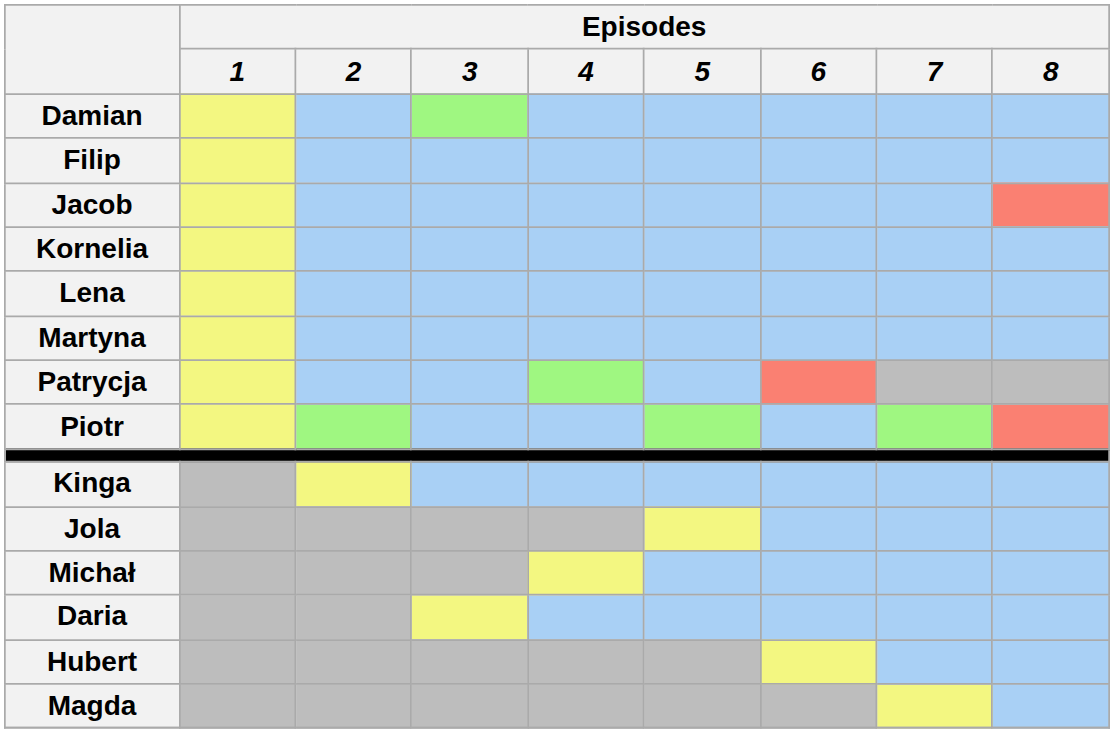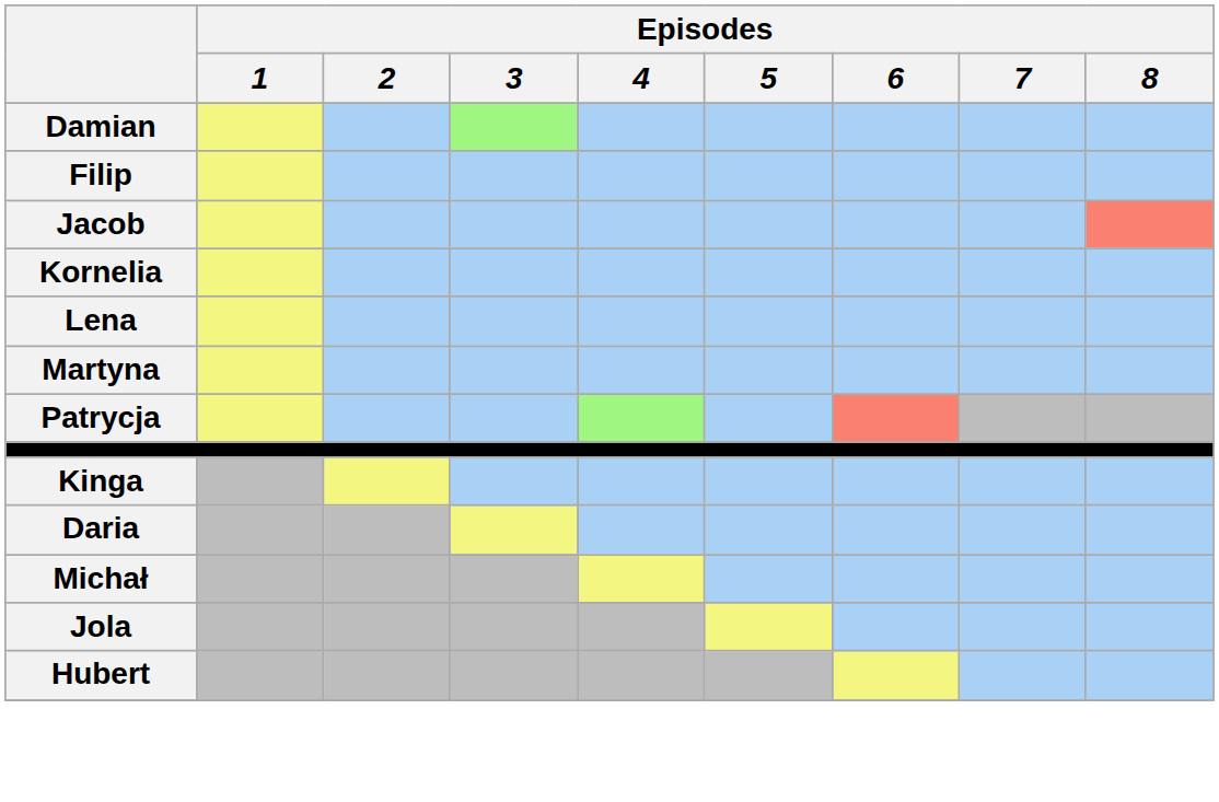 <table class="wikitable" style="text-align:center; width:50%;">
 <tr>
 <th rowspan="2" style="width:15%;"></th>
 <th colspan="8" style="text-align:center;">Episodes</th>
 </tr>
 <tr>
 <th style="text-align:center; width:10%;"><em>1</em></th>
 <th style="text-align:center; width:10%;"><em>2</em></th>
 <th style="text-align:center; width:10%;"><em>3</em></th>
 <th style="text-align:center; width:10%;"><em>4</em></th>
 <th style="text-align:center; width:10%;"><em>5</em></th>
 <th style="text-align:center; width:10%;"><em>6</em></th>
 <th style="text-align:center; width:10%;"><em>7</em></th>
 <th style="text-align:center; width:10%;"><em>8</em></th>
 </tr>
 <tr>
 <th>Damian</th>
 <td style="background:#F3F781;"></td>
 <td style="background:#A9D0F5;"></td>
 <td style="background:#9FF781;"></td>
 <td style="background:#A9D0F5;"></td>
 <td style="background:#A9D0F5;"></td>
 <td style="background:#A9D0F5;"></td>
 <td style="background:#A9D0F5;"></td>
 <td style="background:#A9D0F5;"></td>
 </tr>
 <tr>
 <th>Filip</th>
 <td style="background:#F3F781;"></td>
 <td style="background:#A9D0F5;"></td>
 <td style="background:#A9D0F5;"></td>
 <td style="background:#A9D0F5;"></td>
 <td style="background:#A9D0F5;"></td>
 <td style="background:#A9D0F5;"></td>
 <td style="background:#A9D0F5;"></td>
 <td style="background:#A9D0F5;"></td>
 </tr>
 <tr>
 <th>Jacob</th>
 <td style="background:#F3F781;"></td>
 <td style="background:#A9D0F5;"></td>
 <td style="background:#A9D0F5;"></td>
 <td style="background:#A9D0F5;"></td>
 <td style="background:#A9D0F5;"></td>
 <td style="background:#A9D0F5;"></td>
 <td style="background:#A9D0F5;"></td>
 <td style="background:#FA8072;"></td>
 </tr>
 <tr>
 <th>Kornelia</th>
 <td style="background:#F3F781;"></td>
 <td style="background:#A9D0F5;"></td>
 <td style="background:#A9D0F5;"></td>
 <td style="background:#A9D0F5;"></td>
 <td style="background:#A9D0F5;"></td>
 <td style="background:#A9D0F5;"></td>
 <td style="background:#A9D0F5;"></td>
 <td style="background:#A9D0F5;"></td>
 </tr>
 <tr>
 <th>Lena</th>
 <td style="background:#F3F781;"></td>
 <td style="background:#A9D0F5;"></td>
 <td style="background:#A9D0F5;"></td>
 <td style="background:#A9D0F5;"></td>
 <td style="background:#A9D0F5;"></td>
 <td style="background:#A9D0F5;"></td>
 <td style="background:#A9D0F5;"></td>
 <td style="background:#A9D0F5;"></td>
 </tr>
 <tr>
 <th>Martyna</th>
 <td style="background:#F3F781;"></td>
 <td style="background:#A9D0F5;"></td>
 <td style="background:#A9D0F5;"></td>
 <td style="background:#A9D0F5;"></td>
 <td style="background:#A9D0F5;"></td>
 <td style="background:#A9D0F5;"></td>
 <td style="background:#A9D0F5;"></td>
 <td style="background:#A9D0F5;"></td>
 </tr>
 <tr>
 <th>Patrycja</th>
 <td style="background:#F3F781;"></td>
 <td style="background:#A9D0F5;"></td>
 <td style="background:#A9D0F5;"></td>
 <td style="background:#9FF781;"></td>
 <td style="background:#A9D0F5;"></td>
 <td style="background:#FA8072;"></td>
 <th style="background:#BDBDBD;"></th>
 <th style="background:#BDBDBD;"></th>
 </tr>
 <tr>
-<th>Piotr</th>
-<td style="background:#F3F781;"></td>
-<td style="background:#9FF781;"></td>
-<td style="background:#A9D0F5;"></td>
-<td style="background:#A9D0F5;"></td>
-<td style="background:#9FF781;"></td>
-<td style="background:#A9D0F5;"></td>
-<th style="background:#9FF781;"></th>
-<th style="background:#FA8072;"></th>
-</tr>
-<tr>
 <th style="background:#000;" colspan="9"></th>
 </tr>
 <tr>
 <th>Kinga</th>
 <td style="background:#BDBDBD;"></td>
 <td style="background:#F3F781;"></td>
 <td style="background:#A9D0F5;"></td>
 <td style="background:#A9D0F5;"></td>
+<td style="background:#A9D0F5;"></td>
+<td style="background:#A9D0F5;"></td>
+<td style="background:#A9D0F5;"></td>
+<td style="background:#A9D0F5;"></td>
+</tr>
+<tr>
+<th>Daria</th>
+<td style="background:#BDBDBD;"></td>
+<td style="background:#BDBDBD;"></td>
+<td style="background:#F3F781;"></td>
+<td style="background:#A9D0F5;"></td>
+<td style="background:#A9D0F5;"></td>
+<td style="background:#A9D0F5;"></td>
+<td style="background:#A9D0F5;"></td>
+<td style="background:#A9D0F5;"></td>
+</tr>
+<tr>
+<th>Michał</th>
+<td style="background:#BDBDBD;"></td>
+<td style="background:#BDBDBD;"></td>
+<td style="background:#BDBDBD;"></td>
+<td style="background:#F3F781;"></td>
 <td style="background:#A9D0F5;"></td>
 <td style="background:#A9D0F5;"></td>
 <td style="background:#A9D0F5;"></td>
 <td style="background:#A9D0F5;"></td>
 </tr>
 <tr>
 <th>Jola</th>
 <td style="background:#BDBDBD;"></td>
 <td style="background:#BDBDBD;"></td>
 <td style="background:#BDBDBD;"></td>
 <td style="background:#BDBDBD;"></td>
 <td style="background:#F3F781;"></td>
 <td style="background:#A9D0F5;"></td>
 <td style="background:#A9D0F5;"></td>
 <td style="background:#A9D0F5;"></td>
 </tr>
 <tr>
-<th>Michał</th>
-<td style="background:#BDBDBD;"></td>
-<td style="background:#BDBDBD;"></td>
-<td style="background:#BDBDBD;"></td>
-<td style="background:#F3F781;"></td>
-<td style="background:#A9D0F5;"></td>
-<td style="background:#A9D0F5;"></td>
-<td style="background:#A9D0F5;"></td>
-<td style="background:#A9D0F5;"></td>
-</tr>
-<tr>
-<th>Daria</th>
-<td style="background:#BDBDBD;"></td>
-<td style="background:#BDBDBD;"></td>
-<td style="background:#F3F781;"></td>
-<td style="background:#A9D0F5;"></td>
-<td style="background:#A9D0F5;"></td>
-<td style="background:#A9D0F5;"></td>
-<td style="background:#A9D0F5;"></td>
-<td style="background:#A9D0F5;"></td>
-</tr>
-<tr>
 <th>Hubert</th>
 <td style="background:#BDBDBD;"></td>
 <td style="background:#BDBDBD;"></td>
 <td style="background:#BDBDBD;"></td>
 <td style="background:#BDBDBD;"></td>
 <td style="background:#BDBDBD;"></td>
 <td style="background:#F3F781;"></td>
 <td style="background:#A9D0F5;"></td>
 <td style="background:#A9D0F5;"></td>
 </tr>
 <tr>
-<th>Magda</th>
-<td style="background:#BDBDBD;"></td>
-<td style="background:#BDBDBD;"></td>
-<td style="background:#BDBDBD;"></td>
-<td style="background:#BDBDBD;"></td>
-<td style="background:#BDBDBD;"></td>
-<td style="background:#BDBDBD;"></td>
-<td style="background:#F3F781;"></td>
-<td style="background:#A9D0F5;"></td>
-</tr>
-<tr>
 </tr>
 </table>
